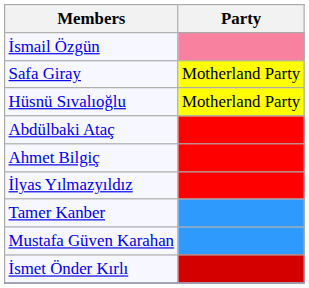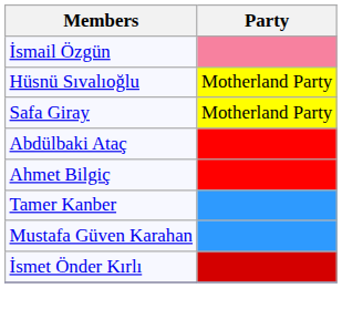 <table class=wikitable style="border:1px solid #8888aa; background-color:#f7f8ff; padding:0px; font-size:90%;">
 <tr>
 <th>Members</th>
 <th>Party</th>
 </tr>
 <tr>
 <td><a href='#'>İsmail Özgün</a></td>
 <td style="background: #F7819F"></td>
 </tr>
 <tr>
-<td><a href='#'>Safa Giray</a></td>
+<td><a href='#'>Hüsnü Sıvalıoğlu</a></td>
 <td style="background: #ffff00">Motherland Party</td>
 </tr>
 <tr>
-<td><a href='#'>Hüsnü Sıvalıoğlu</a></td>
+<td><a href='#'>Safa Giray</a></td>
 <td style="background: #ffff00">Motherland Party</td>
 </tr>
 <tr>
 <td><a href='#'>Abdülbaki Ataç</a></td>
 <td style="background: #ff0000"></td>
 </tr>
 <tr>
 <td><a href='#'>Ahmet Bilgiç</a></td>
-<td style="background: #ff0000"></td>
-</tr>
-<tr>
-<td><a href='#'>İlyas Yılmazyıldız</a></td>
 <td style="background: #ff0000"></td>
 </tr>
 <tr>
 <td><a href='#'>Tamer Kanber</a></td>
 <td style="background: #2E9AFE"></td>
 </tr>
 <tr>
 <td><a href='#'>Mustafa Güven Karahan</a></td>
 <td style="background: #2E9AFE"></td>
 </tr>
 <tr>
 <td><a href='#'>İsmet Önder Kırlı</a></td>
 <td style="background: #d40000"></td>
 </tr>
 <tr>
 </tr>
 </table>
